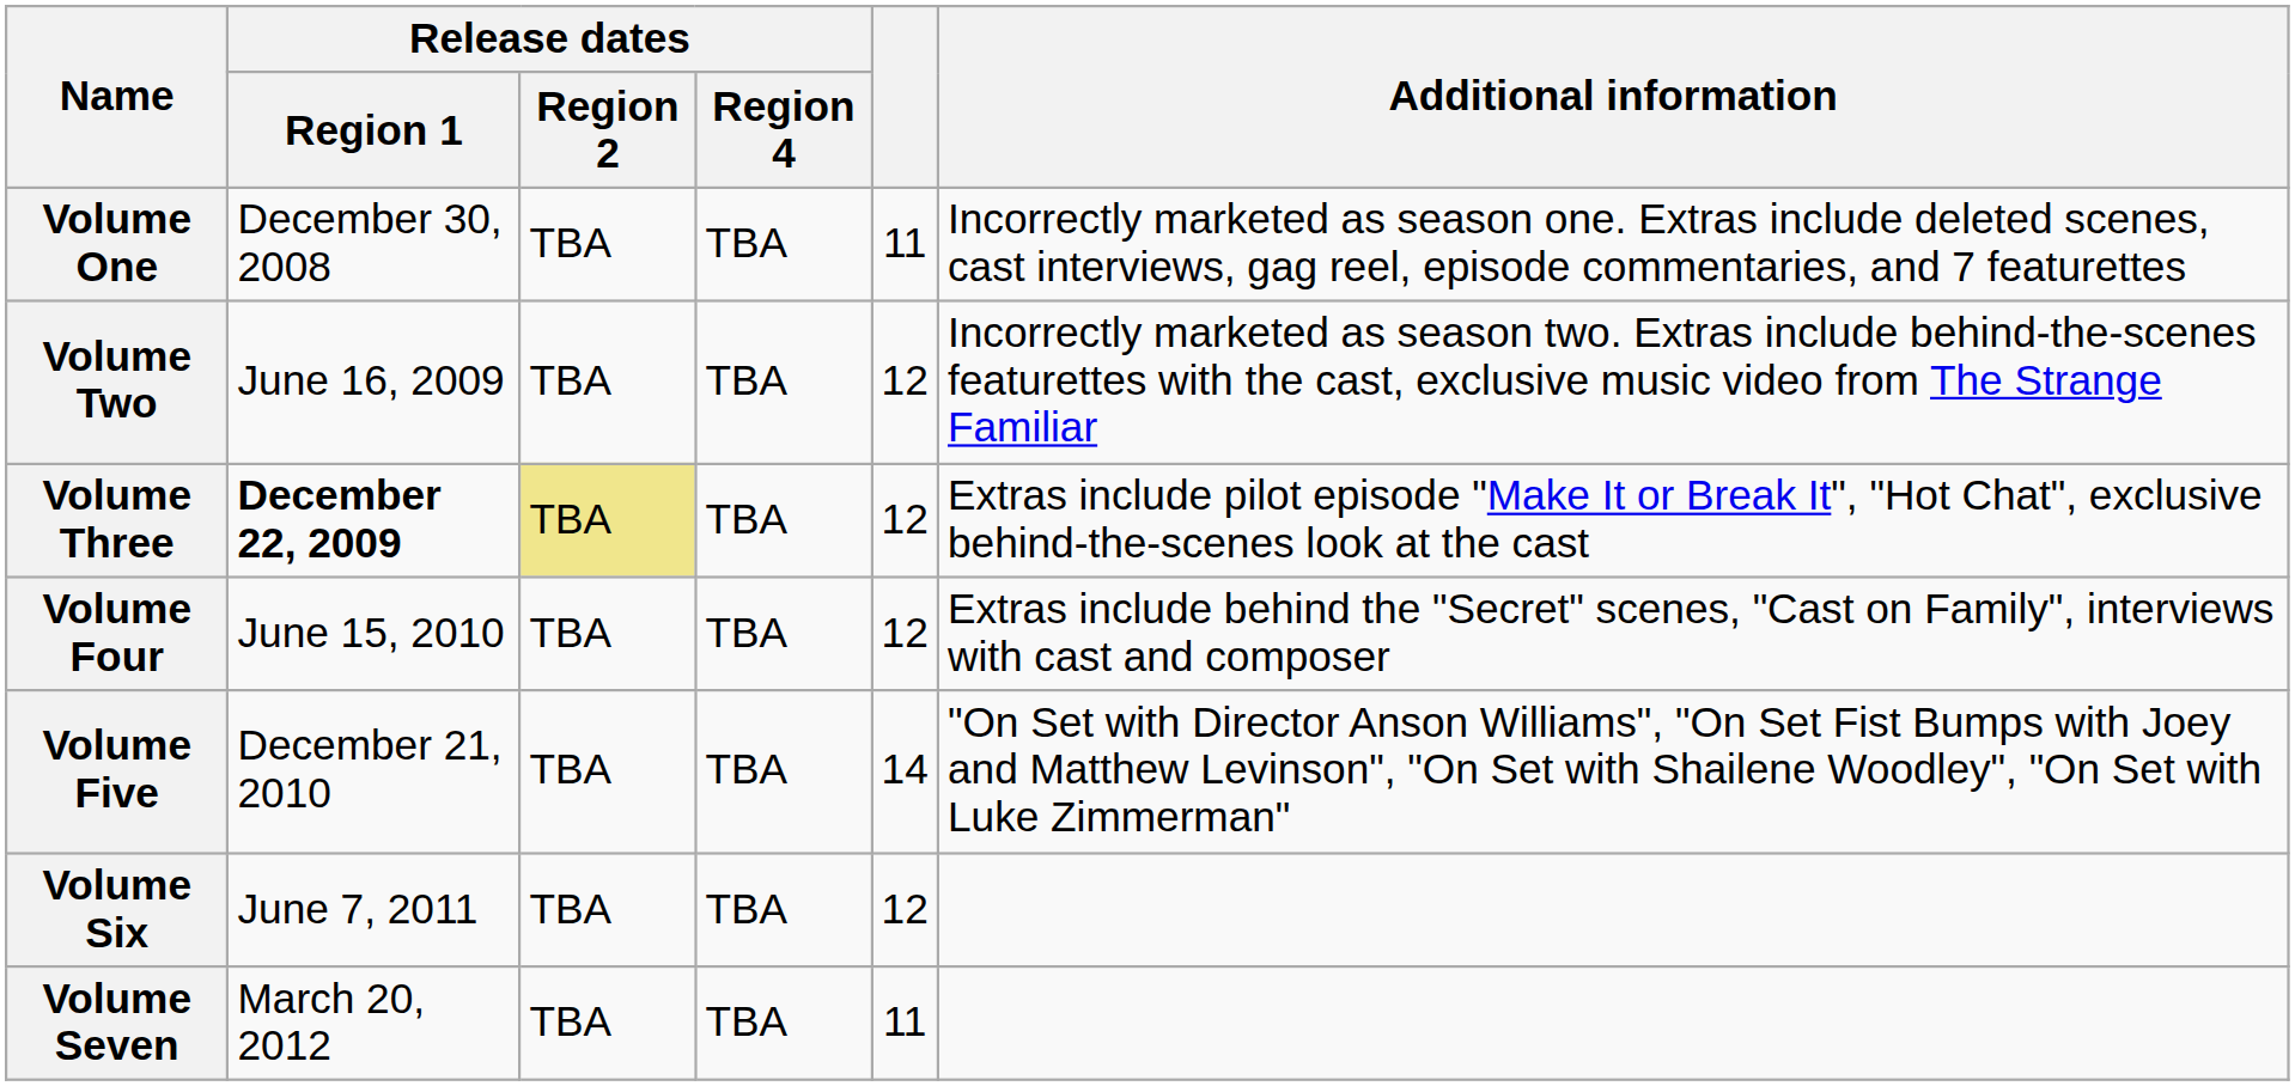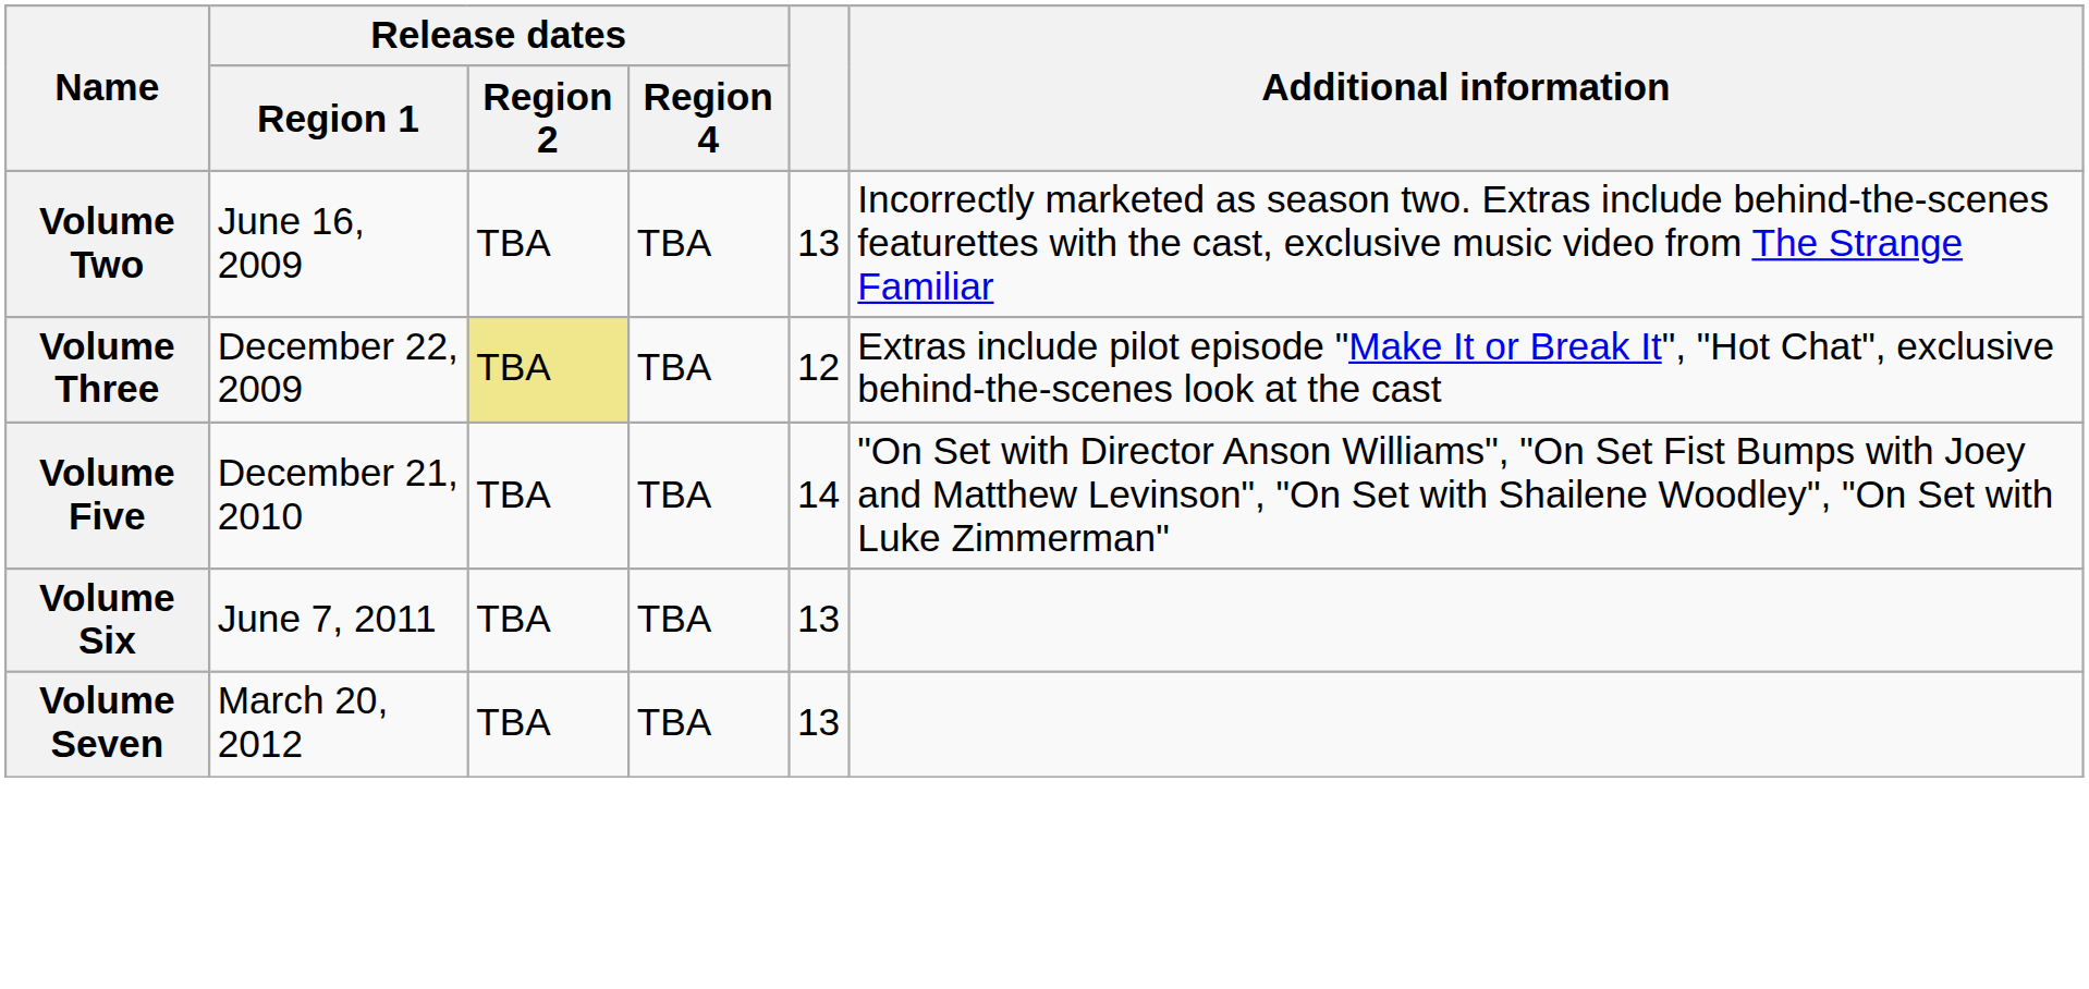 <table class="wikitable">
 <tr>
 <th scope="col" rowspan="2">Name</th>
 <th scope="col" colspan="3">Release dates</th>
 <th scope="col" rowspan="2"></th>
 <th scope="col" rowspan="2">Additional information</th>
 </tr>
 <tr>
 <th scope="col">Region 1</th>
 <th scope="col">Region 2</th>
 <th scope="col">Region 4</th>
 </tr>
 <tr>
-<th scope="row">Volume One</th>
-<td>December 30, 2008</td>
-<td>TBA</td>
-<td>TBA</td>
-<td style="text-align:center;">11</td>
-<td>Incorrectly marketed as season one. Extras include deleted scenes, cast interviews, gag reel, episode commentaries, and 7 featurettes</td>
-</tr>
-<tr>
 <th scope="row">Volume Two</th>
 <td>June 16, 2009</td>
 <td>TBA</td>
 <td>TBA</td>
-<td style="text-align:center;">12</td>
+<td style="text-align:center;">13</td>
 <td>Incorrectly marketed as season two. Extras include behind-the-scenes featurettes with the cast, exclusive music video from <a href='#'>The Strange Familiar</a></td>
 </tr>
 <tr>
 <th scope="row">Volume Three</th>
-<td><strong>December 22, 2009</strong></td>
+<td>December 22, 2009</td>
 <td style="background: khaki;">TBA</td>
 <td>TBA</td>
 <td style="text-align:center;">12</td>
 <td>Extras include pilot episode "<a href='#'>Make It or Break It</a>", "Hot Chat", exclusive behind-the-scenes look at the cast</td>
-</tr>
-<tr>
-<th scope="row">Volume Four</th>
-<td>June 15, 2010</td>
-<td>TBA</td>
-<td>TBA</td>
-<td style="text-align:center;">12</td>
-<td>Extras include behind the "Secret" scenes, "Cast on Family", interviews with cast and composer</td>
 </tr>
 <tr>
 <th scope="row">Volume Five</th>
 <td>December 21, 2010</td>
 <td>TBA</td>
 <td>TBA</td>
 <td style="text-align:center;">14</td>
 <td>"On Set with Director Anson Williams", "On Set Fist Bumps with Joey and Matthew Levinson", "On Set with Shailene Woodley", "On Set with Luke Zimmerman"</td>
 </tr>
 <tr>
 <th scope="row">Volume Six</th>
 <td>June 7, 2011</td>
 <td>TBA</td>
 <td>TBA</td>
-<td style="text-align:center;">12</td>
+<td style="text-align:center;">13</td>
 <td></td>
 </tr>
 <tr>
 <th scope="row">Volume Seven</th>
 <td>March 20, 2012</td>
 <td>TBA</td>
 <td>TBA</td>
-<td style="text-align:center;">11</td>
+<td style="text-align:center;">13</td>
 <td></td>
 </tr>
 </table>
